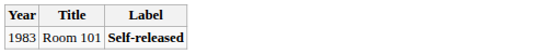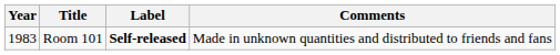 <table class="wikitable">
 <tr>
 <th>Year</th>
 <th>Title</th>
 <th>Label</th>
+<th>Comments</th>
 </tr>
 <tr>
 <td>1983</td>
 <td>Room 101</td>
 <td><strong>Self-released</strong></td>
+<td>Made in unknown quantities and distributed to friends and fans</td>
 </tr>
 </table>
